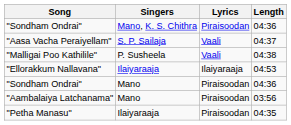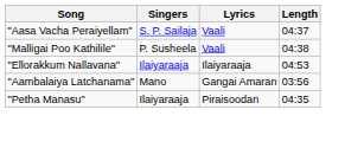 <table class="wikitable" style="font-size:95%;">
 <tr>
 <th>Song</th>
 <th>Singers</th>
 <th>Lyrics</th>
 <th>Length</th>
-</tr>
-<tr>
-<td>"Sondham Ondrai"</td>
-<td><a href='#'>Mano</a>, <a href='#'>K. S. Chithra</a></td>
-<td><a href='#'>Piraisoodan</a></td>
-<td>04:36</td>
 </tr>
 <tr>
 <td>"Aasa Vacha Peraiyellam"</td>
 <td><a href='#'>S. P. Sailaja</a></td>
 <td><a href='#'>Vaali</a></td>
 <td>04:37</td>
 </tr>
 <tr>
 <td>"Malligai Poo Kathilile"</td>
 <td>P. Susheela</td>
 <td><a href='#'>Vaali</a></td>
 <td>04:38</td>
 </tr>
 <tr>
 <td>"Ellorakkum Nallavana"</td>
 <td><a href='#'>Ilaiyaraaja</a></td>
 <td>Ilaiyaraaja</td>
 <td>04:53</td>
 </tr>
 <tr>
-<td>"Sondham Ondrai"</td>
-<td>Mano</td>
-<td>Piraisoodan</td>
-<td>04:36</td>
-</tr>
-<tr>
 <td>"Aambalaiya Latchanama"</td>
 <td>Mano</td>
-<td>Piraisoodan</td>
+<td>Gangai Amaran</td>
 <td>03:56</td>
 </tr>
 <tr>
 <td>"Petha Manasu"</td>
 <td>Ilaiyaraaja</td>
 <td>Piraisoodan</td>
 <td>04:35</td>
 </tr>
 </table>
